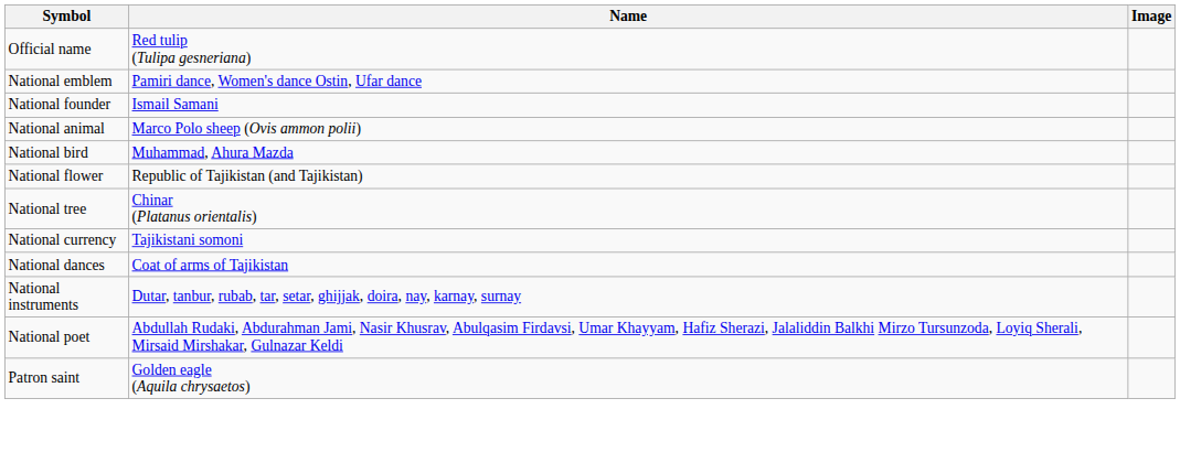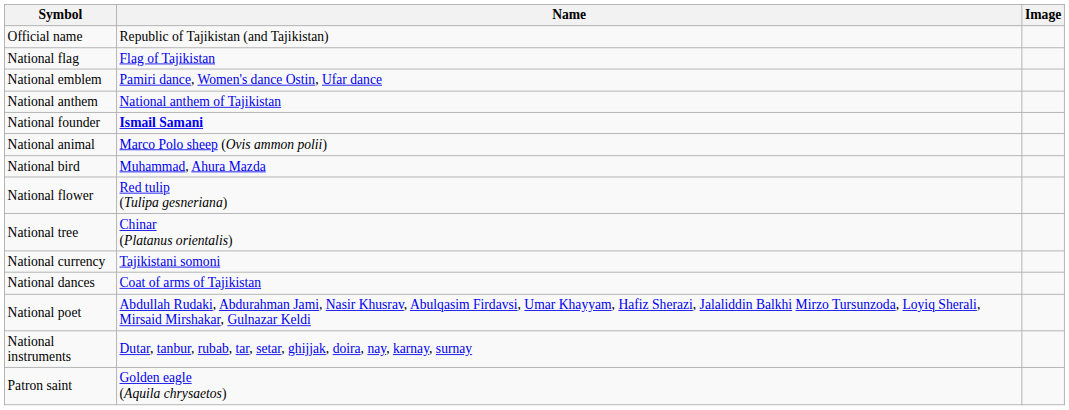 <table class="wikitable sortable">
 <tr>
 <th>Symbol</th>
 <th>Name</th>
 <th>Image</th>
 </tr>
 <tr>
 <td>Official name</td>
-<td><a href='#'>Red tulip</a><br>(<em>Tulipa gesneriana</em>)</td>
+<td>Republic of Tajikistan (and Tajikistan)</td>
+<td></td>
+</tr>
+<tr>
+<td>National flag</td>
+<td><a href='#'>Flag of Tajikistan</a></td>
 <td></td>
 </tr>
 <tr>
 <td>National emblem</td>
 <td><a href='#'>Pamiri dance</a>, <a href='#'>Women's dance Ostin</a>, <a href='#'>Ufar dance</a></td>
 <td></td>
 </tr>
 <tr>
+<td>National anthem</td>
+<td><a href='#'>National anthem of Tajikistan</a></td>
+<td></td>
+</tr>
+<tr>
 <td>National founder</td>
-<td><a href='#'>Ismail Samani</a></td>
+<td><strong><a href='#'>Ismail Samani</a></strong></td>
 <td></td>
 </tr>
 <tr>
 <td>National animal</td>
 <td><a href='#'>Marco Polo sheep</a> (<em>Ovis ammon polii</em>)</td>
 <td></td>
 </tr>
 <tr>
 <td>National bird</td>
 <td><a href='#'>Muhammad</a>, <a href='#'>Ahura Mazda</a></td>
 <td></td>
 </tr>
 <tr>
 <td>National flower</td>
-<td>Republic of Tajikistan (and Tajikistan)</td>
+<td><a href='#'>Red tulip</a><br>(<em>Tulipa gesneriana</em>)</td>
 <td></td>
 </tr>
 <tr>
 <td>National tree</td>
 <td><a href='#'>Chinar</a><br>(<em>Platanus orientalis</em>)</td>
 <td></td>
 </tr>
 <tr>
 <td>National currency</td>
 <td><a href='#'>Tajikistani somoni</a></td>
 <td></td>
 </tr>
 <tr>
 <td>National dances</td>
 <td><a href='#'>Coat of arms of Tajikistan</a></td>
 <td></td>
 </tr>
 <tr>
-<td>National instruments</td>
-<td><a href='#'>Dutar</a>, <a href='#'>tanbur</a>, <a href='#'>rubab</a>, <a href='#'>tar</a>, <a href='#'>setar</a>, <a href='#'>ghijjak</a>, <a href='#'>doira</a>, <a href='#'>nay</a>, <a href='#'>karnay</a>, <a href='#'>surnay</a></td>
+<td>National poet</td>
+<td><a href='#'>Abdullah Rudaki</a>, <a href='#'>Abdurahman Jami</a>, <a href='#'>Nasir Khusrav</a>, <a href='#'>Abulqasim Firdavsi</a>, <a href='#'>Umar Khayyam</a>, <a href='#'>Hafiz Sherazi</a>, <a href='#'>Jalaliddin Balkhi</a> <a href='#'>Mirzo Tursunzoda</a>, <a href='#'>Loyiq Sherali</a>, <a href='#'>Mirsaid Mirshakar</a>, <a href='#'>Gulnazar Keldi</a></td>
 <td></td>
 </tr>
 <tr>
-<td>National poet</td>
-<td><a href='#'>Abdullah Rudaki</a>, <a href='#'>Abdurahman Jami</a>, <a href='#'>Nasir Khusrav</a>, <a href='#'>Abulqasim Firdavsi</a>, <a href='#'>Umar Khayyam</a>, <a href='#'>Hafiz Sherazi</a>, <a href='#'>Jalaliddin Balkhi</a> <a href='#'>Mirzo Tursunzoda</a>, <a href='#'>Loyiq Sherali</a>, <a href='#'>Mirsaid Mirshakar</a>, <a href='#'>Gulnazar Keldi</a></td>
+<td>National instruments</td>
+<td><a href='#'>Dutar</a>, <a href='#'>tanbur</a>, <a href='#'>rubab</a>, <a href='#'>tar</a>, <a href='#'>setar</a>, <a href='#'>ghijjak</a>, <a href='#'>doira</a>, <a href='#'>nay</a>, <a href='#'>karnay</a>, <a href='#'>surnay</a></td>
 <td></td>
 </tr>
 <tr>
 <td>Patron saint</td>
 <td><a href='#'>Golden eagle</a><br>(<em>Aquila chrysaetos</em>)</td>
 </tr>
 </table>
